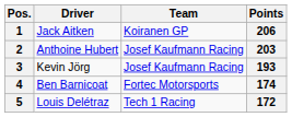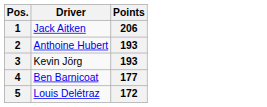 <table class="wikitable" style="font-size: 85%">
 <tr>
 <th>Pos.</th>
 <th>Driver</th>
-<th>Team</th>
 <th>Points</th>
 </tr>
 <tr>
 <th>1</th>
 <td> <a href='#'>Jack Aitken</a></td>
-<td> <a href='#'>Koiranen GP</a></td>
 <th>206</th>
 </tr>
 <tr>
 <th>2</th>
 <td> <a href='#'>Anthoine Hubert</a></td>
-<td> <a href='#'>Josef Kaufmann Racing</a></td>
-<th>203</th>
+<th>193</th>
 </tr>
 <tr>
 <th>3</th>
 <td> Kevin Jörg</td>
-<td> <a href='#'>Josef Kaufmann Racing</a></td>
 <th>193</th>
 </tr>
 <tr>
 <th>4</th>
 <td> <a href='#'>Ben Barnicoat</a></td>
-<td> <a href='#'>Fortec Motorsports</a></td>
-<th>174</th>
+<th>177</th>
 </tr>
 <tr>
 <th>5</th>
 <td> <a href='#'>Louis Delétraz</a></td>
-<td> <a href='#'>Tech 1 Racing</a></td>
 <th>172</th>
 </tr>
 </table>
